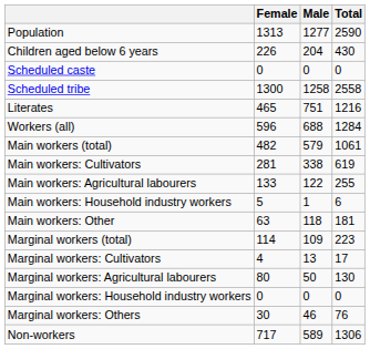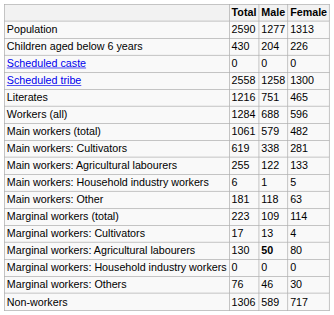 <table class="wikitable sortable">
 <tr>
 <th></th>
+<th>Total</th>
+<th>Male</th>
 <th>Female</th>
-<th>Male</th>
-<th>Total</th>
 </tr>
 <tr>
 <td>Population</td>
+<td>2590</td>
+<td>1277</td>
 <td>1313</td>
-<td>1277</td>
-<td>2590</td>
 </tr>
 <tr>
 <td>Children aged below 6 years</td>
+<td>430</td>
+<td>204</td>
 <td>226</td>
-<td>204</td>
-<td>430</td>
 </tr>
 <tr>
 <td><a href='#'>Scheduled caste</a></td>
 <td>0</td>
 <td>0</td>
 <td>0</td>
 </tr>
 <tr>
 <td><a href='#'>Scheduled tribe</a></td>
+<td>2558</td>
+<td>1258</td>
 <td>1300</td>
-<td>1258</td>
-<td>2558</td>
 </tr>
 <tr>
 <td>Literates</td>
+<td>1216</td>
+<td>751</td>
 <td>465</td>
-<td>751</td>
-<td>1216</td>
 </tr>
 <tr>
 <td>Workers (all)</td>
+<td>1284</td>
+<td>688</td>
 <td>596</td>
-<td>688</td>
-<td>1284</td>
 </tr>
 <tr>
 <td>Main workers (total)</td>
+<td>1061</td>
+<td>579</td>
 <td>482</td>
-<td>579</td>
-<td>1061</td>
 </tr>
 <tr>
 <td>Main workers: Cultivators</td>
+<td>619</td>
+<td>338</td>
 <td>281</td>
-<td>338</td>
-<td>619</td>
 </tr>
 <tr>
 <td>Main workers: Agricultural labourers</td>
+<td>255</td>
+<td>122</td>
 <td>133</td>
-<td>122</td>
-<td>255</td>
 </tr>
 <tr>
 <td>Main workers: Household industry workers</td>
+<td>6</td>
+<td>1</td>
 <td>5</td>
-<td>1</td>
-<td>6</td>
 </tr>
 <tr>
 <td>Main workers: Other</td>
+<td>181</td>
+<td>118</td>
 <td>63</td>
-<td>118</td>
-<td>181</td>
 </tr>
 <tr>
 <td>Marginal workers (total)</td>
+<td>223</td>
+<td>109</td>
 <td>114</td>
-<td>109</td>
-<td>223</td>
 </tr>
 <tr>
 <td>Marginal workers: Cultivators</td>
+<td>17</td>
+<td>13</td>
 <td>4</td>
-<td>13</td>
-<td>17</td>
 </tr>
 <tr>
 <td>Marginal workers: Agricultural labourers</td>
+<td>130</td>
+<td><strong>50</strong></td>
 <td>80</td>
-<td>50</td>
-<td>130</td>
 </tr>
 <tr>
 <td>Marginal workers: Household industry workers</td>
 <td>0</td>
 <td>0</td>
 <td>0</td>
 </tr>
 <tr>
 <td>Marginal workers: Others</td>
+<td>76</td>
+<td>46</td>
 <td>30</td>
-<td>46</td>
-<td>76</td>
 </tr>
 <tr>
 <td>Non-workers</td>
+<td>1306</td>
+<td>589</td>
 <td>717</td>
-<td>589</td>
-<td>1306</td>
 </tr>
 </table>
